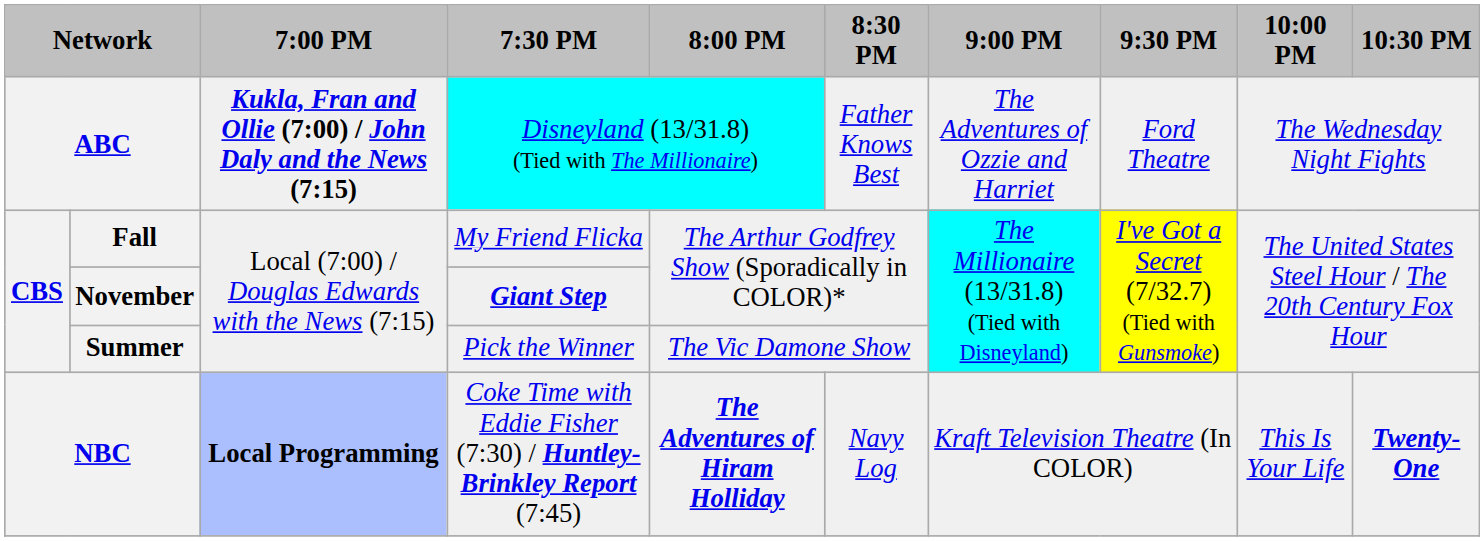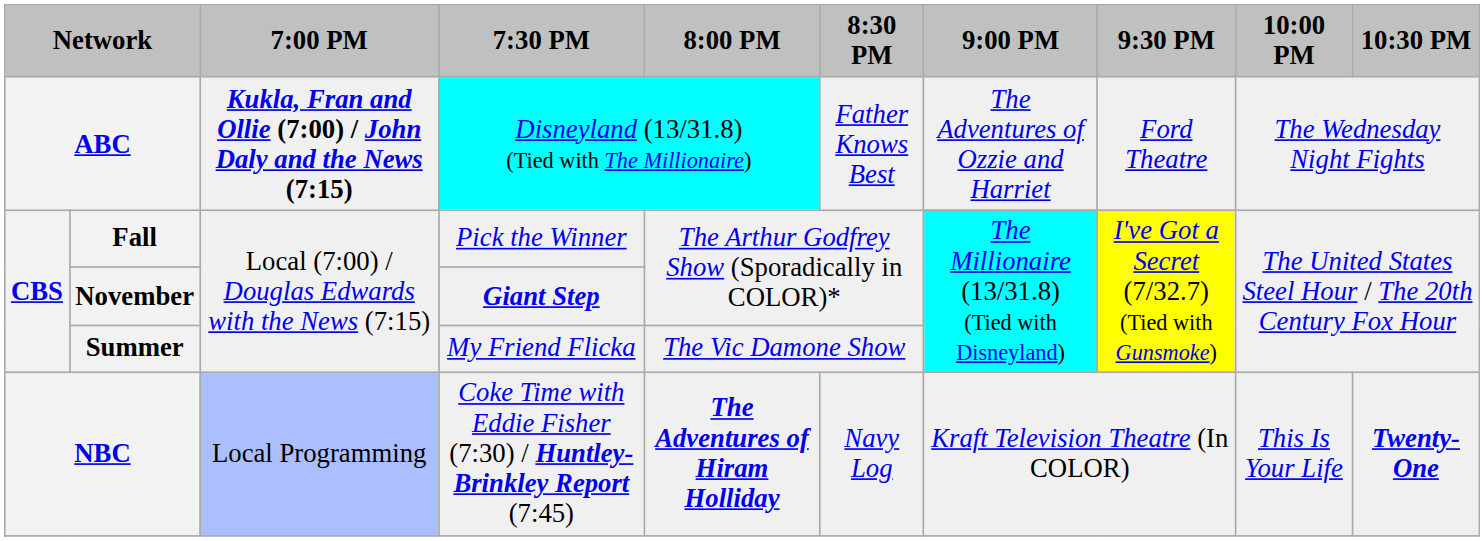 <table class="wikitable" style="width:100%;margin-right:0;text-align:center">
 <tr>
 <th style="background-color:#C0C0C0;text-align:center" colspan=2>Network</th>
 <th style="background-color:#C0C0C0;text-align:center">7:00 PM</th>
 <th style="background-color:#C0C0C0;text-align:center">7:30 PM</th>
 <th style="background-color:#C0C0C0;text-align:center">8:00 PM</th>
 <th style="background-color:#C0C0C0;text-align:center">8:30 PM</th>
 <th style="background-color:#C0C0C0;text-align:center">9:00 PM</th>
 <th style="background-color:#C0C0C0;text-align:center">9:30 PM</th>
 <th style="background-color:#C0C0C0;text-align:center">10:00 PM</th>
 <th style="background-color:#C0C0C0;text-align:center">10:30 PM</th>
 </tr>
 <tr>
 <th bgcolor="#C0C0C0" colspan=2><a href='#'>ABC</a></th>
 <td bgcolor="#F0F0F0"><strong><em><a href='#'>Kukla, Fran and Ollie</a></em> (7:00) / <em><a href='#'>John Daly and the News</a></em> (7:15)</strong></td>
 <td colspan="2" bgcolor="#00FFFF"><em><a href='#'>Disneyland</a></em> (13/31.8)<br><small>(Tied with <em><a href='#'>The Millionaire</a></em>)</small></td>
 <td bgcolor="#F0F0F0"><em><a href='#'>Father Knows Best</a></em></td>
 <td bgcolor="#F0F0F0"><em><a href='#'>The Adventures of Ozzie and Harriet</a></em></td>
 <td bgcolor="#F0F0F0"><em><a href='#'>Ford Theatre</a></em></td>
 <td colspan="2" bgcolor="#F0F0F0"><em><a href='#'>The Wednesday Night Fights</a></em></td>
 </tr>
 <tr>
 <th rowspan="3" bgcolor="#C0C0C0"><a href='#'>CBS</a></th>
 <th>Fall</th>
 <td bgcolor="#F0F0F0" rowspan="3">Local (7:00) / <em><a href='#'>Douglas Edwards with the News</a></em> (7:15)</td>
-<td bgcolor="#F0F0F0"><em><a href='#'>My Friend Flicka</a></em></td>
+<td bgcolor="#F0F0F0"><em><a href='#'>Pick the Winner</a></em></td>
 <td colspan="2" bgcolor="#F0F0F0" rowspan="2"><em><a href='#'>The Arthur Godfrey Show</a></em> (Sporadically in <span>C</span><span>O</span><span>L</span><span>O</span><span>R</span>)*</td>
 <td bgcolor="#00FFFF" rowspan="3"><em><a href='#'>The Millionaire</a></em> (13/31.8)<br><small>(Tied with <a href='#'>Disneyland</a>)</small></td>
 <td bgcolor="#FFFF00" rowspan="3"><em><a href='#'>I've Got a Secret</a></em> (7/32.7)<br><small>(Tied with <em><a href='#'>Gunsmoke</a></em>)</small></td>
 <td colspan="2" bgcolor="#F0F0F0" rowspan="3"><em><a href='#'>The United States Steel Hour</a></em> / <em><a href='#'>The 20th Century Fox Hour</a></em></td>
 </tr>
 <tr>
 <th>November</th>
 <td bgcolor="#F0F0F0"><strong><em><a href='#'>Giant Step</a></em></strong></td>
 </tr>
 <tr>
 <th>Summer</th>
-<td bgcolor="#F0F0F0"><em><a href='#'>Pick the Winner</a></em></td>
+<td bgcolor="#F0F0F0"><em><a href='#'>My Friend Flicka</a></em></td>
 <td bgcolor="#F0F0F0" colspan=2><em><a href='#'>The Vic Damone Show</a></em></td>
 </tr>
 <tr>
 <th bgcolor="#C0C0C0" colspan=2><a href='#'>NBC</a></th>
-<td bgcolor="#ABBFFF"><strong>Local Programming</strong></td>
+<td bgcolor="#ABBFFF">Local Programming</td>
 <td bgcolor="#F0F0F0"><em><a href='#'>Coke Time with Eddie Fisher</a></em> (7:30) / <strong><em><a href='#'>Huntley-Brinkley Report</a></em></strong> (7:45)</td>
 <td bgcolor="#F0F0F0"><strong><em><a href='#'>The Adventures of Hiram Holliday</a></em></strong></td>
 <td bgcolor="#F0F0F0"><em><a href='#'>Navy Log</a></em></td>
 <td colspan="2" bgcolor="#F0F0F0"><em><a href='#'>Kraft Television Theatre</a></em> (In <span>C</span><span>O</span><span>L</span><span>O</span><span>R</span>)</td>
 <td bgcolor="#F0F0F0"><em><a href='#'>This Is Your Life</a></em></td>
 <td bgcolor="#F0F0F0"><strong><em><a href='#'>Twenty-One</a></em></strong></td>
 </tr>
 </table>
